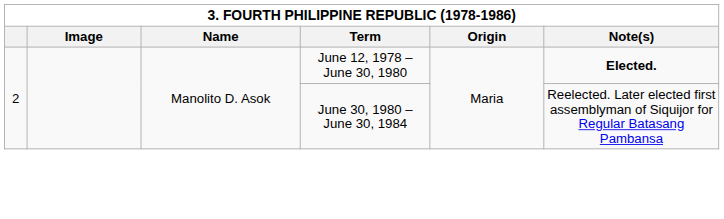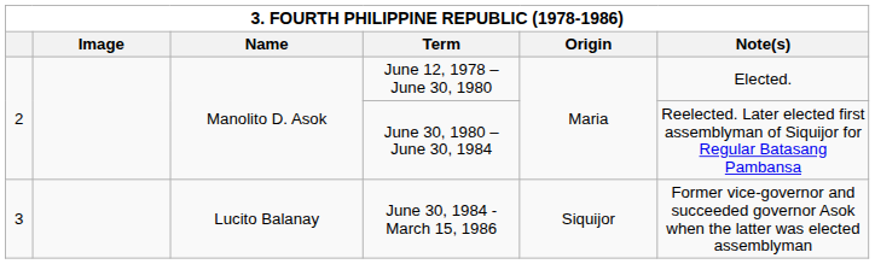 <table class="wikitable collapsible collapsed" style="vertical-align:top;text-align:center;font-size:95%;">
 <tr>
 <th style="background-color:white;font-size:105%;width:51em;" colspan=6>3. FOURTH PHILIPPINE REPUBLIC (1978-1986)</th>
 </tr>
 <tr>
 <th style="width: 1em;text-align:center"></th>
 <th style="width: 7em;text-align:center">Image</th>
 <th style="width: 10em;text-align:center">Name</th>
 <th style="width: 8em;text-align:center">Term</th>
 <th style="width: 7em;text-align:center">Origin</th>
 <th style="width: 11em;text-align:center">Note(s)</th>
 </tr>
 <tr>
 <td rowspan=2>2</td>
 <td rowspan=2></td>
 <td rowspan=2>Manolito D. Asok</td>
 <td>June 12, 1978 – June 30, 1980</td>
 <td rowspan=2>Maria</td>
-<td><strong>Elected.</strong></td>
+<td>Elected.</td>
 </tr>
 <tr>
 <td>June 30, 1980 – June 30, 1984</td>
 <td>Reelected. Later elected first assemblyman of Siquijor for <a href='#'>Regular Batasang Pambansa</a></td>
 </tr>
+<tr>
+<td>3</td>
+<td></td>
+<td>Lucito Balanay</td>
+<td>June 30, 1984 - March 15, 1986</td>
+<td>Siquijor</td>
+<td>Former vice-governor and succeeded governor Asok when the latter was elected assemblyman</td>
+</tr>
 </table>
